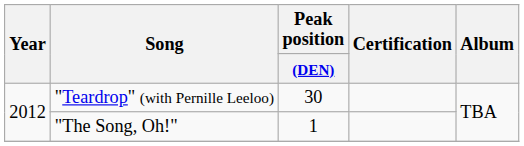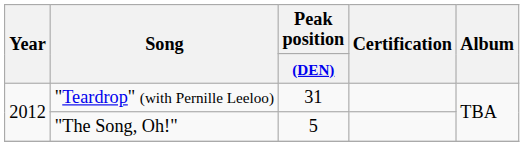 <table class="wikitable">
 <tr>
 <th width="33" rowspan="2" style="text-align:center;">Year</th>
 <th rowspan="2">Song</th>
 <th colspan="1">Peak <br>position</th>
 <th rowspan="2">Certification</th>
 <th rowspan="2">Album</th>
 </tr>
 <tr>
 <th align="center"><a href='#'><small>(DEN)</small></a><br></th>
 </tr>
 <tr>
 <td rowspan="2" align="center">2012</td>
 <td>"<a href='#'>Teardrop</a>" <small>(with Pernille Leeloo)</small></td>
-<td align="center">30</td>
+<td align="center">31</td>
 <td></td>
 <td rowspan="2" align="left">TBA</td>
 </tr>
 <tr>
 <td>"The Song, Oh!"</td>
-<td align="center">1</td>
+<td align="center">5</td>
 <td></td>
 </tr>
 <tr>
 </tr>
 </table>
